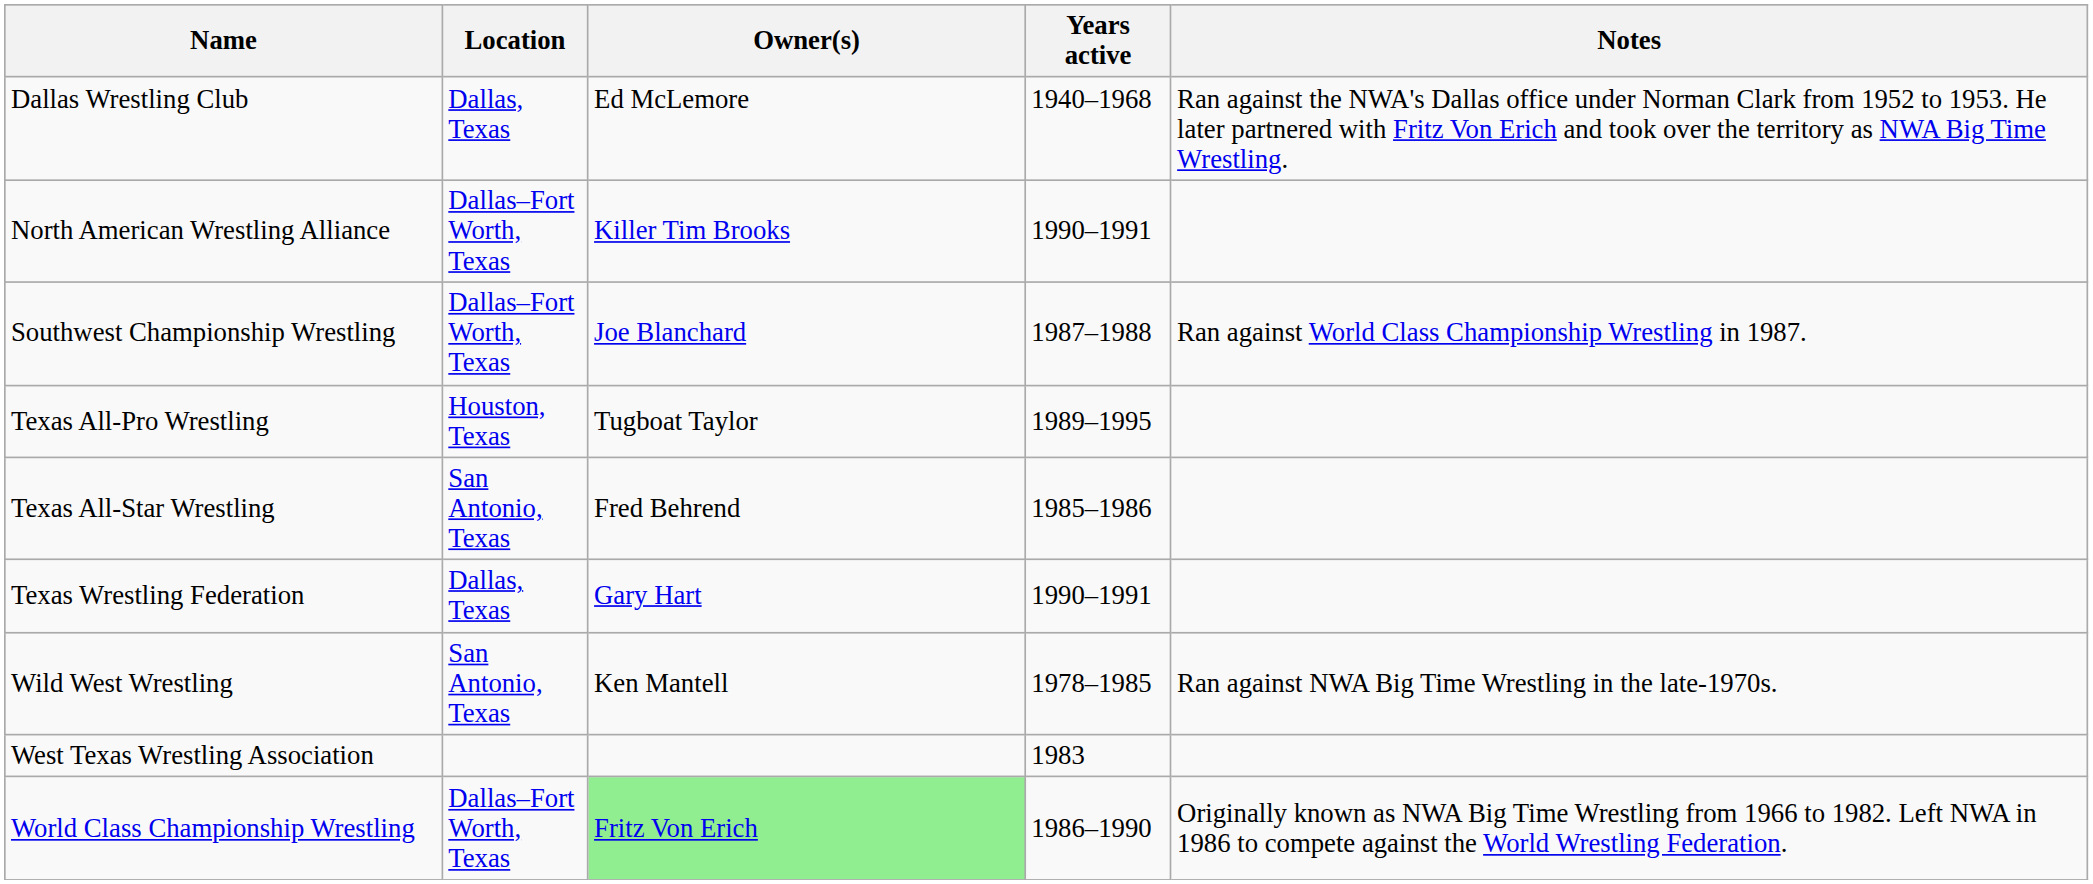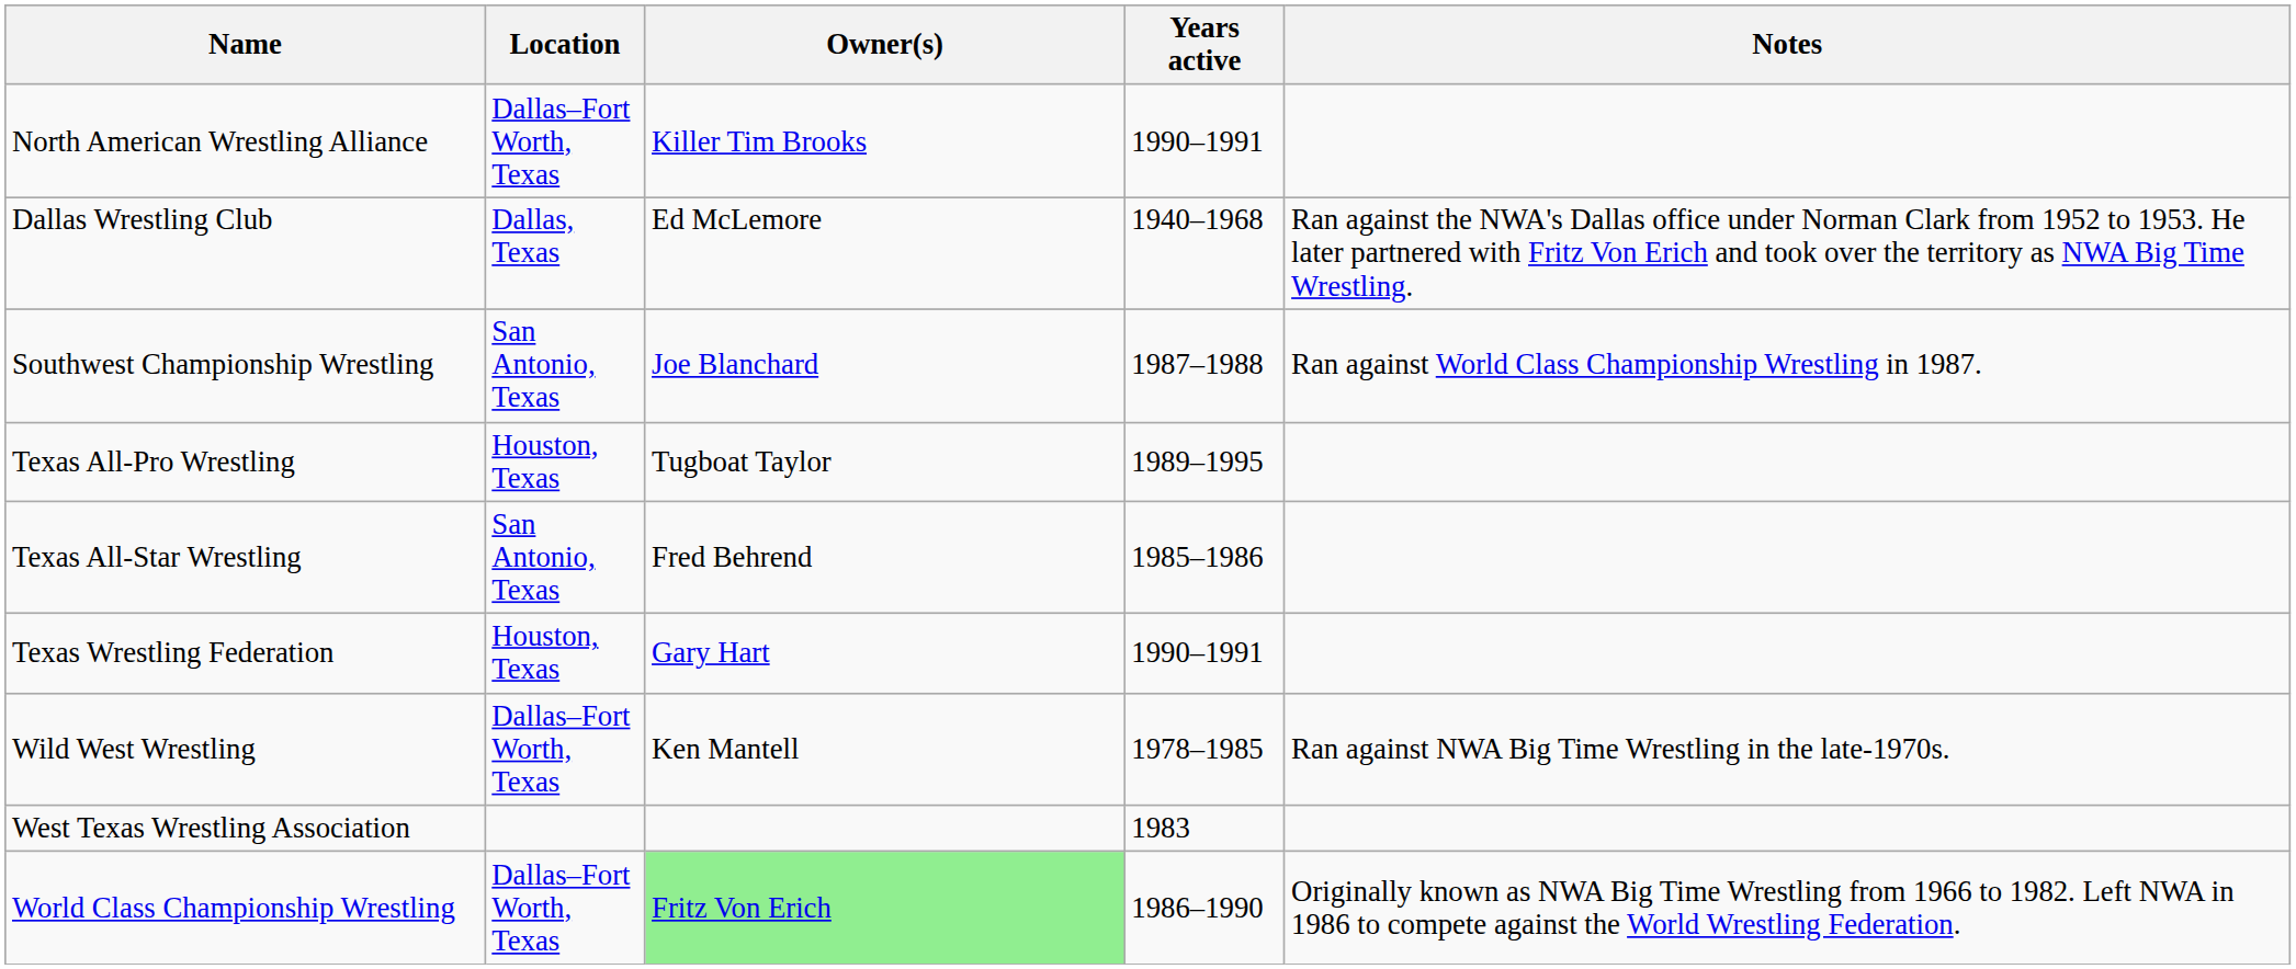 <table class=wikitable>
 <tr>
 <th width="21%">Name</th>
 <th width="7%">Location</th>
 <th width="21%">Owner(s)</th>
 <th width="7%">Years active</th>
 <th width="55%">Notes</th>
+</tr>
+<tr>
+<td>North American Wrestling Alliance</td>
+<td><a href='#'>Dallas–Fort Worth, Texas</a></td>
+<td><a href='#'>Killer Tim Brooks</a></td>
+<td>1990–1991</td>
+<td></td>
 </tr>
 <tr valign="top">
 <td>Dallas Wrestling Club</td>
 <td><a href='#'>Dallas, Texas</a></td>
 <td>Ed McLemore</td>
 <td>1940–1968</td>
 <td>Ran against the NWA's Dallas office under Norman Clark from 1952 to 1953. He later partnered with <a href='#'>Fritz Von Erich</a> and took over the territory as <a href='#'>NWA Big Time Wrestling</a>.</td>
 </tr>
 <tr>
-<td>North American Wrestling Alliance</td>
-<td><a href='#'>Dallas–Fort Worth, Texas</a></td>
-<td><a href='#'>Killer Tim Brooks</a></td>
-<td>1990–1991</td>
-<td></td>
-</tr>
-<tr>
 <td>Southwest Championship Wrestling</td>
-<td><a href='#'>Dallas–Fort Worth, Texas</a></td>
+<td><a href='#'>San Antonio, Texas</a></td>
 <td><a href='#'>Joe Blanchard</a></td>
 <td>1987–1988</td>
 <td>Ran against <a href='#'>World Class Championship Wrestling</a> in 1987.</td>
 </tr>
 <tr>
 <td>Texas All-Pro Wrestling</td>
 <td><a href='#'>Houston, Texas</a></td>
 <td>Tugboat Taylor</td>
 <td>1989–1995</td>
 <td></td>
 </tr>
 <tr>
 <td>Texas All-Star Wrestling</td>
 <td><a href='#'>San Antonio, Texas</a></td>
 <td>Fred Behrend</td>
 <td>1985–1986</td>
 <td></td>
 </tr>
 <tr>
 <td>Texas Wrestling Federation</td>
-<td><a href='#'>Dallas, Texas</a></td>
+<td><a href='#'>Houston, Texas</a></td>
 <td><a href='#'>Gary Hart</a></td>
 <td>1990–1991</td>
 <td></td>
 </tr>
 <tr>
 <td>Wild West Wrestling</td>
-<td><a href='#'>San Antonio, Texas</a></td>
+<td><a href='#'>Dallas–Fort Worth, Texas</a></td>
 <td>Ken Mantell</td>
 <td>1978–1985</td>
 <td>Ran against NWA Big Time Wrestling in the late-1970s.</td>
 </tr>
 <tr>
 <td>West Texas Wrestling Association</td>
 <td></td>
 <td></td>
 <td>1983</td>
 <td></td>
 </tr>
 <tr>
 <td><a href='#'>World Class Championship Wrestling</a></td>
 <td><a href='#'>Dallas–Fort Worth, Texas</a></td>
 <td style="background: lightgreen;"><a href='#'>Fritz Von Erich</a></td>
 <td>1986–1990</td>
 <td>Originally known as NWA Big Time Wrestling from 1966 to 1982. Left NWA in 1986 to compete against the <a href='#'>World Wrestling Federation</a>.</td>
 </tr>
 </table>
